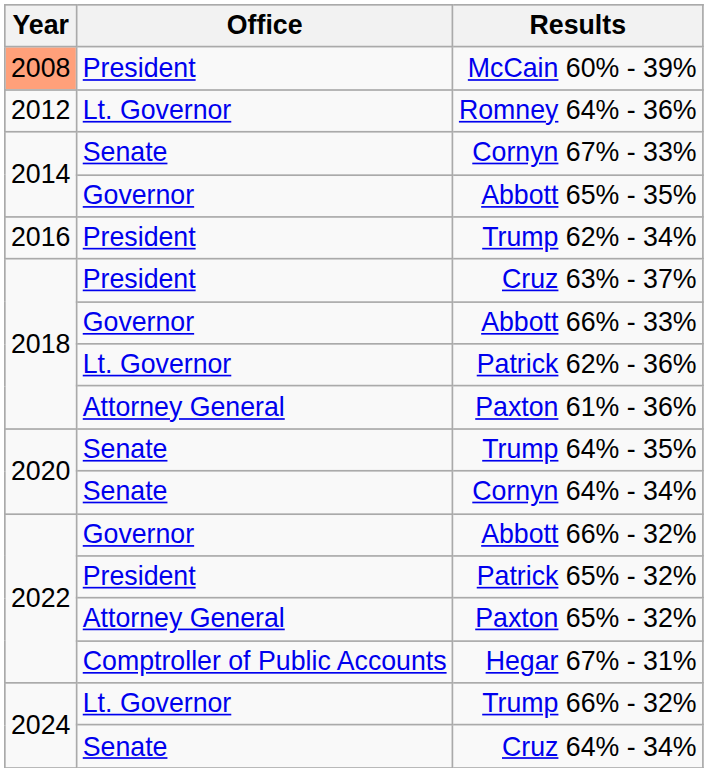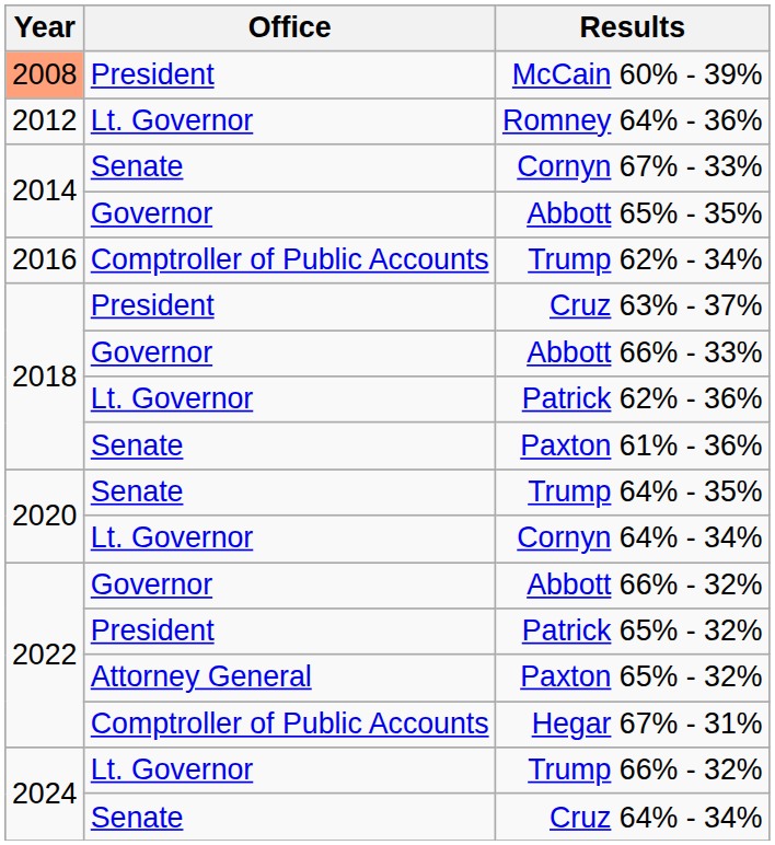 <table class=wikitable>
 <tr>
 <th>Year</th>
 <th>Office</th>
 <th>Results</th>
 </tr>
 <tr>
 <td style="background: lightsalmon;">2008</td>
 <td><a href='#'>President</a></td>
 <td align="right" ><a href='#'>McCain</a> 60% - 39%</td>
 </tr>
 <tr>
 <td>2012</td>
 <td><a href='#'>Lt. Governor</a></td>
 <td align="right" ><a href='#'>Romney</a> 64% - 36%</td>
 </tr>
 <tr>
 <td rowspan=2>2014</td>
 <td><a href='#'>Senate</a></td>
 <td align="right" ><a href='#'>Cornyn</a> 67% - 33%</td>
 </tr>
 <tr>
 <td><a href='#'>Governor</a></td>
 <td align="right" ><a href='#'>Abbott</a> 65% - 35%</td>
 </tr>
 <tr>
 <td>2016</td>
-<td><a href='#'>President</a></td>
+<td><a href='#'>Comptroller of Public Accounts</a></td>
 <td align="right" ><a href='#'>Trump</a> 62% - 34%</td>
 </tr>
 <tr>
 <td rowspan=4>2018</td>
 <td><a href='#'>President</a></td>
 <td align="right" ><a href='#'>Cruz</a> 63% - 37%</td>
 </tr>
 <tr>
 <td><a href='#'>Governor</a></td>
 <td align="right" ><a href='#'>Abbott</a> 66% - 33%</td>
 </tr>
 <tr>
 <td><a href='#'>Lt. Governor</a></td>
 <td align="right" ><a href='#'>Patrick</a> 62% - 36%</td>
 </tr>
 <tr>
-<td><a href='#'>Attorney General</a></td>
+<td><a href='#'>Senate</a></td>
 <td align="right" ><a href='#'>Paxton</a> 61% - 36%</td>
 </tr>
 <tr>
 <td rowspan=2>2020</td>
 <td><a href='#'>Senate</a></td>
 <td align="right" ><a href='#'>Trump</a> 64% - 35%</td>
 </tr>
 <tr>
-<td><a href='#'>Senate</a></td>
+<td><a href='#'>Lt. Governor</a></td>
 <td align="right" ><a href='#'>Cornyn</a> 64% - 34%</td>
 </tr>
 <tr>
 <td rowspan=4>2022</td>
 <td><a href='#'>Governor</a></td>
 <td align="right" ><a href='#'>Abbott</a> 66% - 32%</td>
 </tr>
 <tr>
 <td><a href='#'>President</a></td>
 <td align="right" ><a href='#'>Patrick</a> 65% - 32%</td>
 </tr>
 <tr>
 <td><a href='#'>Attorney General</a></td>
 <td align="right" ><a href='#'>Paxton</a> 65% - 32%</td>
 </tr>
 <tr>
 <td><a href='#'>Comptroller of Public Accounts</a></td>
 <td align="right" ><a href='#'>Hegar</a> 67% - 31%</td>
 </tr>
 <tr>
 <td rowspan=2>2024</td>
 <td><a href='#'>Lt. Governor</a></td>
 <td align="right" ><a href='#'>Trump</a> 66% - 32%</td>
 </tr>
 <tr>
 <td><a href='#'>Senate</a></td>
 <td align="right" ><a href='#'>Cruz</a> 64% - 34%</td>
 </tr>
 </table>
